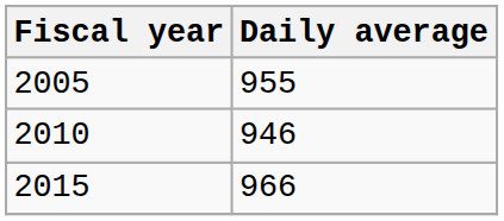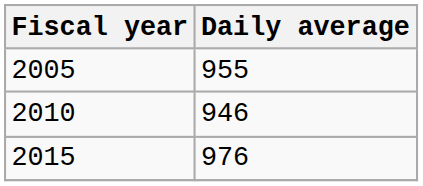 <table class="wikitable">
 <tr>
 <th>Fiscal year</th>
 <th>Daily average</th>
 </tr>
 <tr>
 <td>2005</td>
 <td>955</td>
 </tr>
 <tr>
 <td>2010</td>
 <td>946</td>
 </tr>
 <tr>
 <td>2015</td>
-<td>966</td>
+<td>976</td>
 </tr>
 <tr>
 </tr>
 </table>
